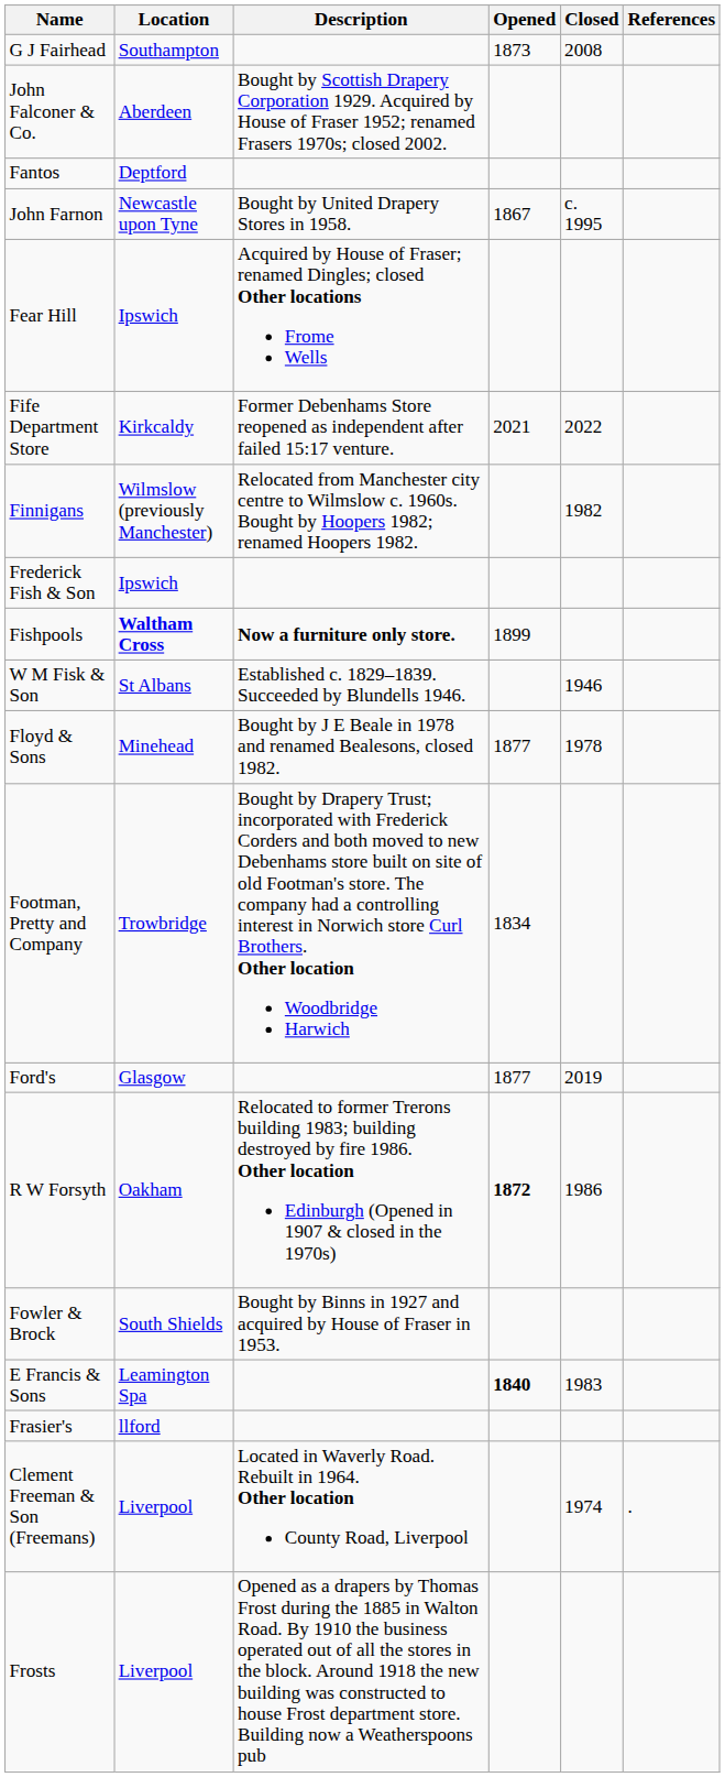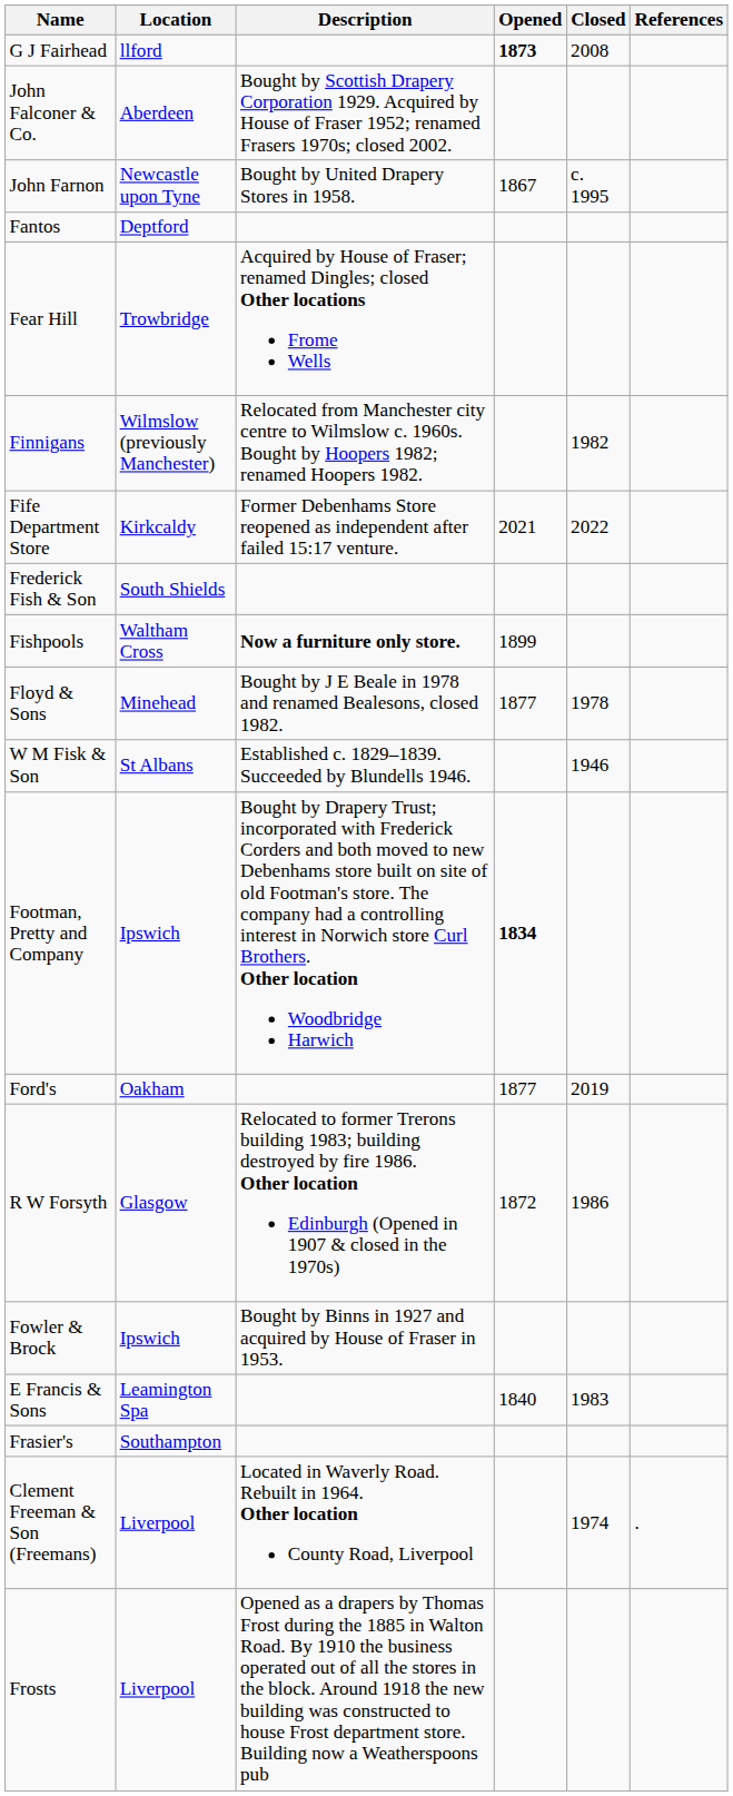 <table class="wikitable">
 <tr>
 <th>Name</th>
 <th>Location</th>
 <th>Description</th>
 <th>Opened</th>
 <th>Closed</th>
 <th>References</th>
 </tr>
 <tr>
 <td>G J Fairhead</td>
-<td><a href='#'>Southampton</a></td>
+<td><a href='#'>llford</a></td>
 <td></td>
-<td>1873</td>
+<td><strong>1873</strong></td>
 <td>2008</td>
 <td></td>
 </tr>
 <tr>
 <td>John Falconer & Co.</td>
 <td><a href='#'>Aberdeen</a></td>
 <td>Bought by <a href='#'>Scottish Drapery Corporation</a> 1929. Acquired by House of Fraser 1952; renamed Frasers 1970s; closed 2002.</td>
-<td></td>
-<td></td>
-<td></td>
-</tr>
-<tr>
-<td>Fantos</td>
-<td><a href='#'>Deptford</a></td>
-<td></td>
 <td></td>
 <td></td>
 <td></td>
 </tr>
 <tr>
 <td>John Farnon</td>
 <td><a href='#'>Newcastle upon Tyne</a></td>
 <td>Bought by United Drapery Stores in 1958.</td>
 <td>1867</td>
 <td>c. 1995</td>
 <td></td>
 </tr>
 <tr>
+<td>Fantos</td>
+<td><a href='#'>Deptford</a></td>
+<td></td>
+<td></td>
+<td></td>
+<td></td>
+</tr>
+<tr>
 <td>Fear Hill</td>
-<td><a href='#'>Ipswich</a></td>
+<td><a href='#'>Trowbridge</a></td>
 <td>Acquired by House of Fraser; renamed Dingles; closed<br><strong>Other locations</strong><ul><li><a href='#'>Frome</a></li><li><a href='#'>Wells</a></li></ul></td>
 <td></td>
 <td></td>
+<td></td>
+</tr>
+<tr>
+<td><a href='#'>Finnigans</a></td>
+<td><a href='#'>Wilmslow</a> (previously <a href='#'>Manchester</a>)</td>
+<td>Relocated from Manchester city centre to Wilmslow c. 1960s. Bought by <a href='#'>Hoopers</a> 1982; renamed Hoopers 1982.</td>
+<td></td>
+<td>1982</td>
 <td></td>
 </tr>
 <tr>
 <td>Fife Department Store</td>
 <td><a href='#'>Kirkcaldy</a></td>
 <td>Former Debenhams Store reopened as independent after failed 15:17 venture.</td>
 <td>2021</td>
 <td>2022</td>
 <td></td>
 </tr>
 <tr>
-<td><a href='#'>Finnigans</a></td>
-<td><a href='#'>Wilmslow</a> (previously <a href='#'>Manchester</a>)</td>
-<td>Relocated from Manchester city centre to Wilmslow c. 1960s. Bought by <a href='#'>Hoopers</a> 1982; renamed Hoopers 1982.</td>
-<td></td>
-<td>1982</td>
-<td></td>
-</tr>
-<tr>
 <td>Frederick Fish & Son</td>
-<td><a href='#'>Ipswich</a></td>
+<td><a href='#'>South Shields</a></td>
 <td></td>
 <td></td>
 <td></td>
 <td></td>
 </tr>
 <tr>
 <td>Fishpools</td>
-<td><strong><a href='#'>Waltham Cross</a></strong></td>
+<td><a href='#'>Waltham Cross</a></td>
 <td><strong>Now a furniture only store.</strong></td>
 <td>1899</td>
 <td></td>
+<td></td>
+</tr>
+<tr>
+<td>Floyd & Sons</td>
+<td><a href='#'>Minehead</a></td>
+<td>Bought by J E Beale in 1978 and renamed Bealesons, closed 1982.</td>
+<td>1877</td>
+<td>1978</td>
 <td></td>
 </tr>
 <tr>
 <td>W M Fisk & Son</td>
 <td><a href='#'>St Albans</a></td>
 <td>Established c. 1829–1839. Succeeded by Blundells 1946.</td>
 <td></td>
 <td>1946</td>
 <td></td>
 </tr>
 <tr>
-<td>Floyd & Sons</td>
-<td><a href='#'>Minehead</a></td>
-<td>Bought by J E Beale in 1978 and renamed Bealesons, closed 1982.</td>
-<td>1877</td>
-<td>1978</td>
-<td></td>
-</tr>
-<tr>
 <td>Footman, Pretty and Company</td>
-<td><a href='#'>Trowbridge</a></td>
+<td><a href='#'>Ipswich</a></td>
 <td>Bought by Drapery Trust; incorporated with Frederick Corders and both moved to new Debenhams store built on site of old Footman's store. The company had a controlling interest in Norwich store <a href='#'>Curl Brothers</a>.<br><strong>Other location</strong><ul><li><a href='#'>Woodbridge</a></li><li><a href='#'>Harwich</a></li></ul></td>
-<td>1834</td>
+<td><strong>1834</strong></td>
 <td></td>
 <td></td>
 </tr>
 <tr>
 <td>Ford's</td>
-<td><a href='#'>Glasgow</a></td>
+<td><a href='#'>Oakham</a></td>
 <td></td>
 <td>1877</td>
 <td>2019</td>
 <td></td>
 </tr>
 <tr>
 <td>R W Forsyth</td>
-<td><a href='#'>Oakham</a></td>
+<td><a href='#'>Glasgow</a></td>
 <td>Relocated to former Trerons building 1983; building destroyed by fire 1986.<br><strong>Other location</strong><ul><li><a href='#'>Edinburgh</a> (Opened in 1907 & closed in the 1970s)</li></ul></td>
-<td><strong>1872</strong></td>
+<td>1872</td>
 <td>1986</td>
 <td></td>
 </tr>
 <tr>
 <td>Fowler & Brock</td>
-<td><a href='#'>South Shields</a></td>
+<td><a href='#'>Ipswich</a></td>
 <td>Bought by Binns in 1927 and acquired by House of Fraser in 1953.</td>
 <td></td>
 <td></td>
 <td></td>
 </tr>
 <tr>
 <td>E Francis & Sons</td>
 <td><a href='#'>Leamington Spa</a></td>
 <td></td>
-<td><strong>1840</strong></td>
+<td>1840</td>
 <td>1983</td>
 <td></td>
 </tr>
 <tr>
 <td>Frasier's</td>
-<td><a href='#'>llford</a></td>
+<td><a href='#'>Southampton</a></td>
 <td></td>
 <td></td>
 <td></td>
 <td></td>
 </tr>
 <tr>
 <td>Clement Freeman & Son (Freemans)</td>
 <td><a href='#'>Liverpool</a></td>
 <td>Located in Waverly Road. Rebuilt in 1964.<br><strong>Other location</strong><ul><li>County Road, Liverpool</li></ul></td>
 <td></td>
 <td>1974</td>
 <td>.</td>
 </tr>
 <tr>
 <td>Frosts</td>
 <td><a href='#'>Liverpool</a></td>
 <td>Opened as a drapers by Thomas Frost during the 1885 in Walton Road. By 1910 the business operated out of all the stores in the block. Around 1918 the new building was constructed to house Frost department store. Building now a Weatherspoons pub</td>
 <td></td>
 <td></td>
 <td></td>
 </tr>
 </table>
